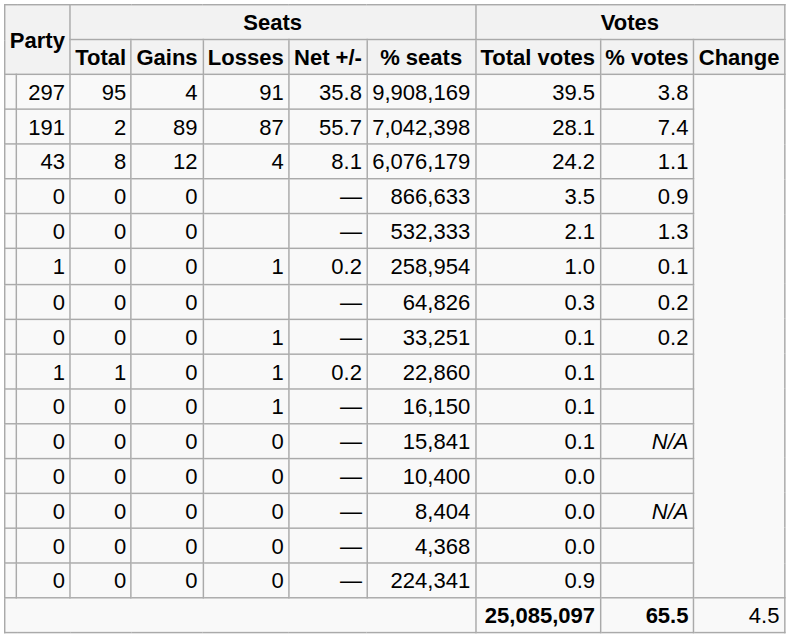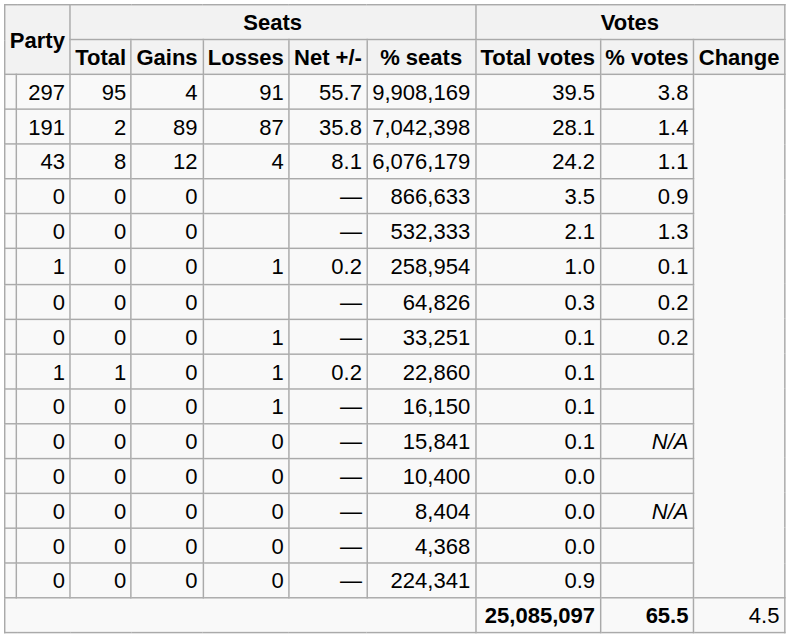 <table class="wikitable " style="text-align:right; font-size:95%;">
 <tr>
 <th colspan="2" rowspan="2">Party</th>
 <th colspan="5">Seats</th>
 <th colspan="3">Votes</th>
 </tr>
 <tr>
 <th>Total</th>
 <th>Gains</th>
 <th>Losses</th>
 <th>Net +/-</th>
 <th>% seats</th>
 <th>Total votes</th>
 <th>% votes</th>
 <th>Change</th>
 </tr>
 <tr>
 <td></td>
 <td align="right">297</td>
 <td align="right">95</td>
 <td align="right">4</td>
 <td align="right">91</td>
-<td align="right">35.8</td>
+<td align="right">55.7</td>
 <td align="right">9,908,169</td>
 <td align="right">39.5</td>
 <td align="right">3.8</td>
 </tr>
 <tr>
 <td></td>
 <td align="right">191</td>
 <td align="right">2</td>
 <td align="right">89</td>
 <td align="right">87</td>
-<td align="right">55.7</td>
+<td align="right">35.8</td>
 <td align="right">7,042,398</td>
 <td align="right">28.1</td>
-<td align="right">7.4</td>
+<td align="right">1.4</td>
 </tr>
 <tr>
 <td></td>
 <td align="right">43</td>
 <td align="right">8</td>
 <td align="right">12</td>
 <td align="right">4</td>
 <td align="right">8.1</td>
 <td align="right">6,076,179</td>
 <td align="right">24.2</td>
 <td align="right">1.1</td>
 </tr>
 <tr>
 <td></td>
 <td align="right">0</td>
 <td align="right">0</td>
 <td align="right">0</td>
 <td align="right"></td>
 <td align="right">—</td>
 <td align="right">866,633</td>
 <td align="right">3.5</td>
 <td align="right">0.9</td>
 </tr>
 <tr>
 <td></td>
 <td align="right">0</td>
 <td align="right">0</td>
 <td align="right">0</td>
 <td align="right"></td>
 <td align="right">—</td>
 <td align="right">532,333</td>
 <td align="right">2.1</td>
 <td align="right">1.3</td>
 </tr>
 <tr>
 <td></td>
 <td align="right">1</td>
 <td align="right">0</td>
 <td align="right">0</td>
 <td align="right">1</td>
 <td align="right">0.2</td>
 <td align="right">258,954</td>
 <td align="right">1.0</td>
 <td align="right">0.1</td>
 </tr>
 <tr>
 <td></td>
 <td align="right">0</td>
 <td align="right">0</td>
 <td align="right">0</td>
 <td align="right"></td>
 <td align="right">—</td>
 <td align="right">64,826</td>
 <td align="right">0.3</td>
 <td align="right">0.2</td>
 </tr>
 <tr>
 <td></td>
 <td align="right">0</td>
 <td align="right">0</td>
 <td align="right">0</td>
 <td align="right">1</td>
 <td align="right">—</td>
 <td align="right">33,251</td>
 <td align="right">0.1</td>
 <td align="right">0.2</td>
 </tr>
 <tr>
 <td></td>
 <td align="right">1</td>
 <td align="right">1</td>
 <td align="right">0</td>
 <td align="right">1</td>
 <td align="right">0.2</td>
 <td align="right">22,860</td>
 <td align="right">0.1</td>
 <td align="right"></td>
 </tr>
 <tr>
 <td></td>
 <td align="right">0</td>
 <td align="right">0</td>
 <td align="right">0</td>
 <td align="right">1</td>
 <td align="right">—</td>
 <td align="right">16,150</td>
 <td align="right">0.1</td>
 <td align="right"></td>
 </tr>
 <tr>
 <td></td>
 <td align="right">0</td>
 <td align="right">0</td>
 <td align="right">0</td>
 <td align="right">0</td>
 <td align="right">—</td>
 <td align="right">15,841</td>
 <td align="right">0.1</td>
 <td align="right"><em>N/A</em></td>
 </tr>
 <tr>
 <td></td>
 <td align="right">0</td>
 <td align="right">0</td>
 <td align="right">0</td>
 <td align="right">0</td>
 <td align="right">—</td>
 <td align="right">10,400</td>
 <td align="right">0.0</td>
 <td align="right"></td>
 </tr>
 <tr>
 <td></td>
 <td align="right">0</td>
 <td align="right">0</td>
 <td align="right">0</td>
 <td align="right">0</td>
 <td align="right">—</td>
 <td align="right">8,404</td>
 <td align="right">0.0</td>
 <td align="right"><em>N/A</em></td>
 </tr>
 <tr>
 <td></td>
 <td align="right">0</td>
 <td align="right">0</td>
 <td align="right">0</td>
 <td align="right">0</td>
 <td align="right">—</td>
 <td align="right">4,368</td>
 <td align="right">0.0</td>
 <td align="right"></td>
 </tr>
 <tr>
 <td></td>
 <td align="right">0</td>
 <td align="right">0</td>
 <td align="right">0</td>
 <td align="right">0</td>
 <td align="right">—</td>
 <td align="right">224,341</td>
 <td align="right">0.9</td>
 <td align="right"></td>
 </tr>
 <tr>
 <td colspan="7" rowspan="1" style="text-align:right"></td>
 <td align="right"><strong>25,085,097</strong></td>
 <td align="right"><strong>65.5</strong></td>
 <td align="right">4.5</td>
 </tr>
 </table>
